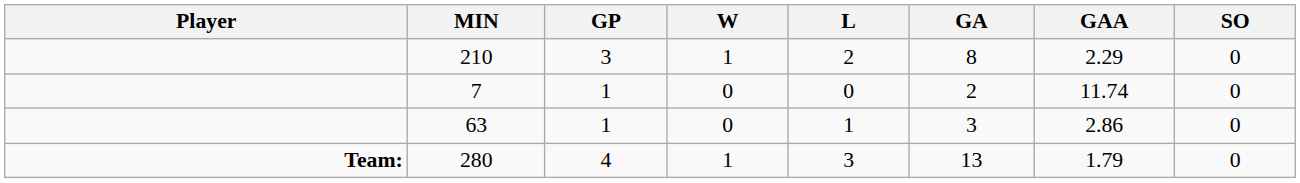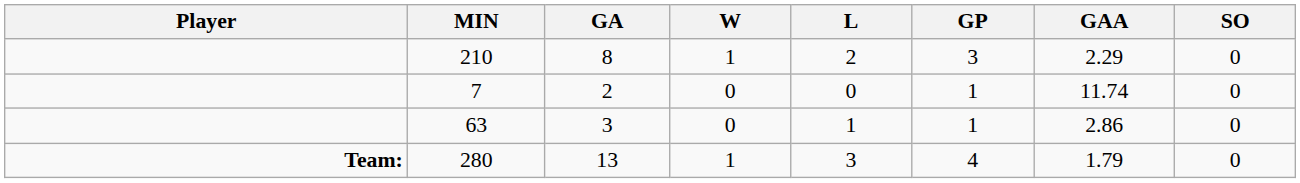 <table class="wikitable sortable" width="60%">
 <tr>
 <th bgcolor="#DDDDFF" width="10%">Player</th>
 <th width="3%" bgcolor="#DDDDFF" title="Minutes played">MIN</th>
-<th width="3%" bgcolor="#DDDDFF" title="Games played in">GP</th>
+<th width="3%" bgcolor="#DDDDFF" title="Goals against">GA</th>
 <th width="3%" bgcolor="#DDDDFF" title="Wins">W</th>
 <th width="3%" bgcolor="#DDDDFF"title="Losses">L</th>
-<th width="3%" bgcolor="#DDDDFF" title="Goals against">GA</th>
+<th width="3%" bgcolor="#DDDDFF" title="Games played in">GP</th>
 <th width="3%" bgcolor="#DDDDFF" title="Goals against average">GAA</th>
 <th width="3%" bgcolor="#DDDDFF" title="Shut-outs">SO</th>
 </tr>
 <tr align="center">
 <td align="right"></td>
 <td>210</td>
-<td>3</td>
+<td>8</td>
 <td>1</td>
 <td>2</td>
-<td>8</td>
+<td>3</td>
 <td>2.29</td>
 <td>0</td>
 </tr>
 <tr align="center">
 <td align="right"></td>
 <td>7</td>
-<td>1</td>
+<td>2</td>
 <td>0</td>
 <td>0</td>
-<td>2</td>
+<td>1</td>
 <td>11.74</td>
 <td>0</td>
 </tr>
 <tr align="center">
 <td align="right"></td>
 <td>63</td>
-<td>1</td>
+<td>3</td>
 <td>0</td>
 <td>1</td>
-<td>3</td>
+<td>1</td>
 <td>2.86</td>
 <td>0</td>
 </tr>
 <tr align="center">
 <td align="right"><strong>Team:</strong></td>
 <td>280</td>
-<td>4</td>
+<td>13</td>
 <td>1</td>
 <td>3</td>
-<td>13</td>
+<td>4</td>
 <td>1.79</td>
 <td>0</td>
 </tr>
 </table>
